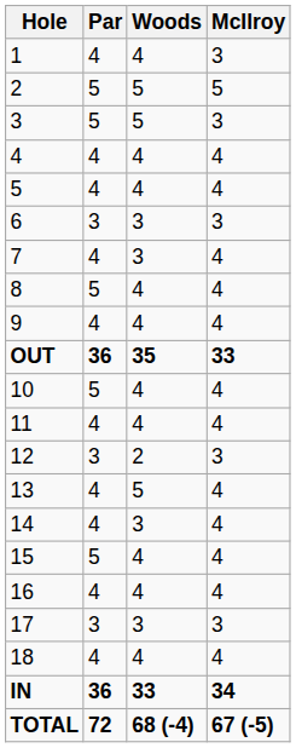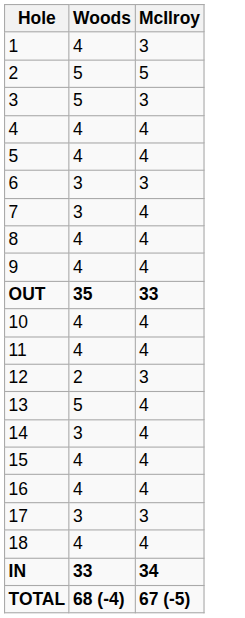 <table class="wikitable">
 <tr>
 <th>Hole</th>
-<th>Par</th>
 <th>Woods</th>
 <th>McIlroy</th>
 </tr>
 <tr>
 <td>1</td>
-<td>4</td>
 <td>4</td>
 <td>3</td>
 </tr>
 <tr>
 <td>2</td>
 <td>5</td>
 <td>5</td>
-<td>5</td>
 </tr>
 <tr>
 <td>3</td>
 <td>5</td>
-<td>5</td>
 <td>3</td>
 </tr>
 <tr>
-<td>4</td>
 <td>4</td>
 <td>4</td>
 <td>4</td>
 </tr>
 <tr>
 <td>5</td>
 <td>4</td>
 <td>4</td>
-<td>4</td>
 </tr>
 <tr>
 <td>6</td>
 <td>3</td>
 <td>3</td>
-<td>3</td>
 </tr>
 <tr>
 <td>7</td>
-<td>4</td>
 <td>3</td>
 <td>4</td>
 </tr>
 <tr>
 <td>8</td>
-<td>5</td>
 <td>4</td>
 <td>4</td>
 </tr>
 <tr>
 <td>9</td>
 <td>4</td>
 <td>4</td>
-<td>4</td>
 </tr>
 <tr>
 <td><strong>OUT</strong></td>
-<td><strong>36</strong></td>
 <td><strong>35</strong></td>
 <td><strong>33</strong></td>
 </tr>
 <tr>
 <td>10</td>
-<td>5</td>
 <td>4</td>
 <td>4</td>
 </tr>
 <tr>
 <td>11</td>
 <td>4</td>
 <td>4</td>
-<td>4</td>
 </tr>
 <tr>
 <td>12</td>
-<td>3</td>
 <td>2</td>
 <td>3</td>
 </tr>
 <tr>
 <td>13</td>
-<td>4</td>
 <td>5</td>
 <td>4</td>
 </tr>
 <tr>
 <td>14</td>
-<td>4</td>
 <td>3</td>
 <td>4</td>
 </tr>
 <tr>
 <td>15</td>
-<td>5</td>
 <td>4</td>
 <td>4</td>
 </tr>
 <tr>
 <td>16</td>
 <td>4</td>
 <td>4</td>
-<td>4</td>
 </tr>
 <tr>
 <td>17</td>
-<td>3</td>
 <td>3</td>
 <td>3</td>
 </tr>
 <tr>
 <td>18</td>
 <td>4</td>
 <td>4</td>
-<td>4</td>
 </tr>
 <tr>
 <td><strong>IN</strong></td>
-<td><strong>36</strong></td>
 <td><strong>33</strong></td>
 <td><strong>34</strong></td>
 </tr>
 <tr>
 <td><strong>TOTAL</strong></td>
-<td><strong>72</strong></td>
 <td><strong>68 (-4)</strong></td>
 <td><strong>67 (-5)</strong></td>
 </tr>
 </table>
